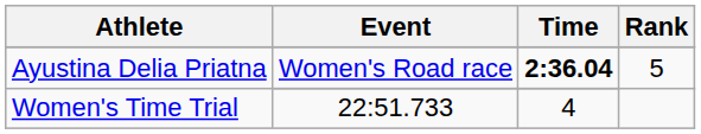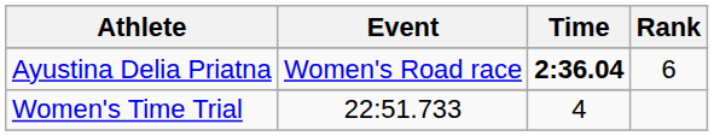 <table class=wikitable style=font-size:90%;text-align:center>
 <tr>
 <th>Athlete</th>
 <th>Event</th>
 <th>Time</th>
 <th>Rank</th>
 </tr>
 <tr>
 </tr>
 <tr style="text-align:center">
 <td style="text-align:left" rowspan="2"><a href='#'>Ayustina Delia Priatna</a></td>
 <td style="text-align:left" rowspan="1"><a href='#'>Women's Road race</a></td>
 <td><strong>2:36.04</strong></td>
-<td>5</td>
+<td>6</td>
 </tr>
 <tr>
 </tr>
 <tr style="text-align:center">
 <td style="text-align:left"><a href='#'>Women's Time Trial</a></td>
 <td>22:51.733</td>
 <td>4</td>
 </tr>
 </table>
